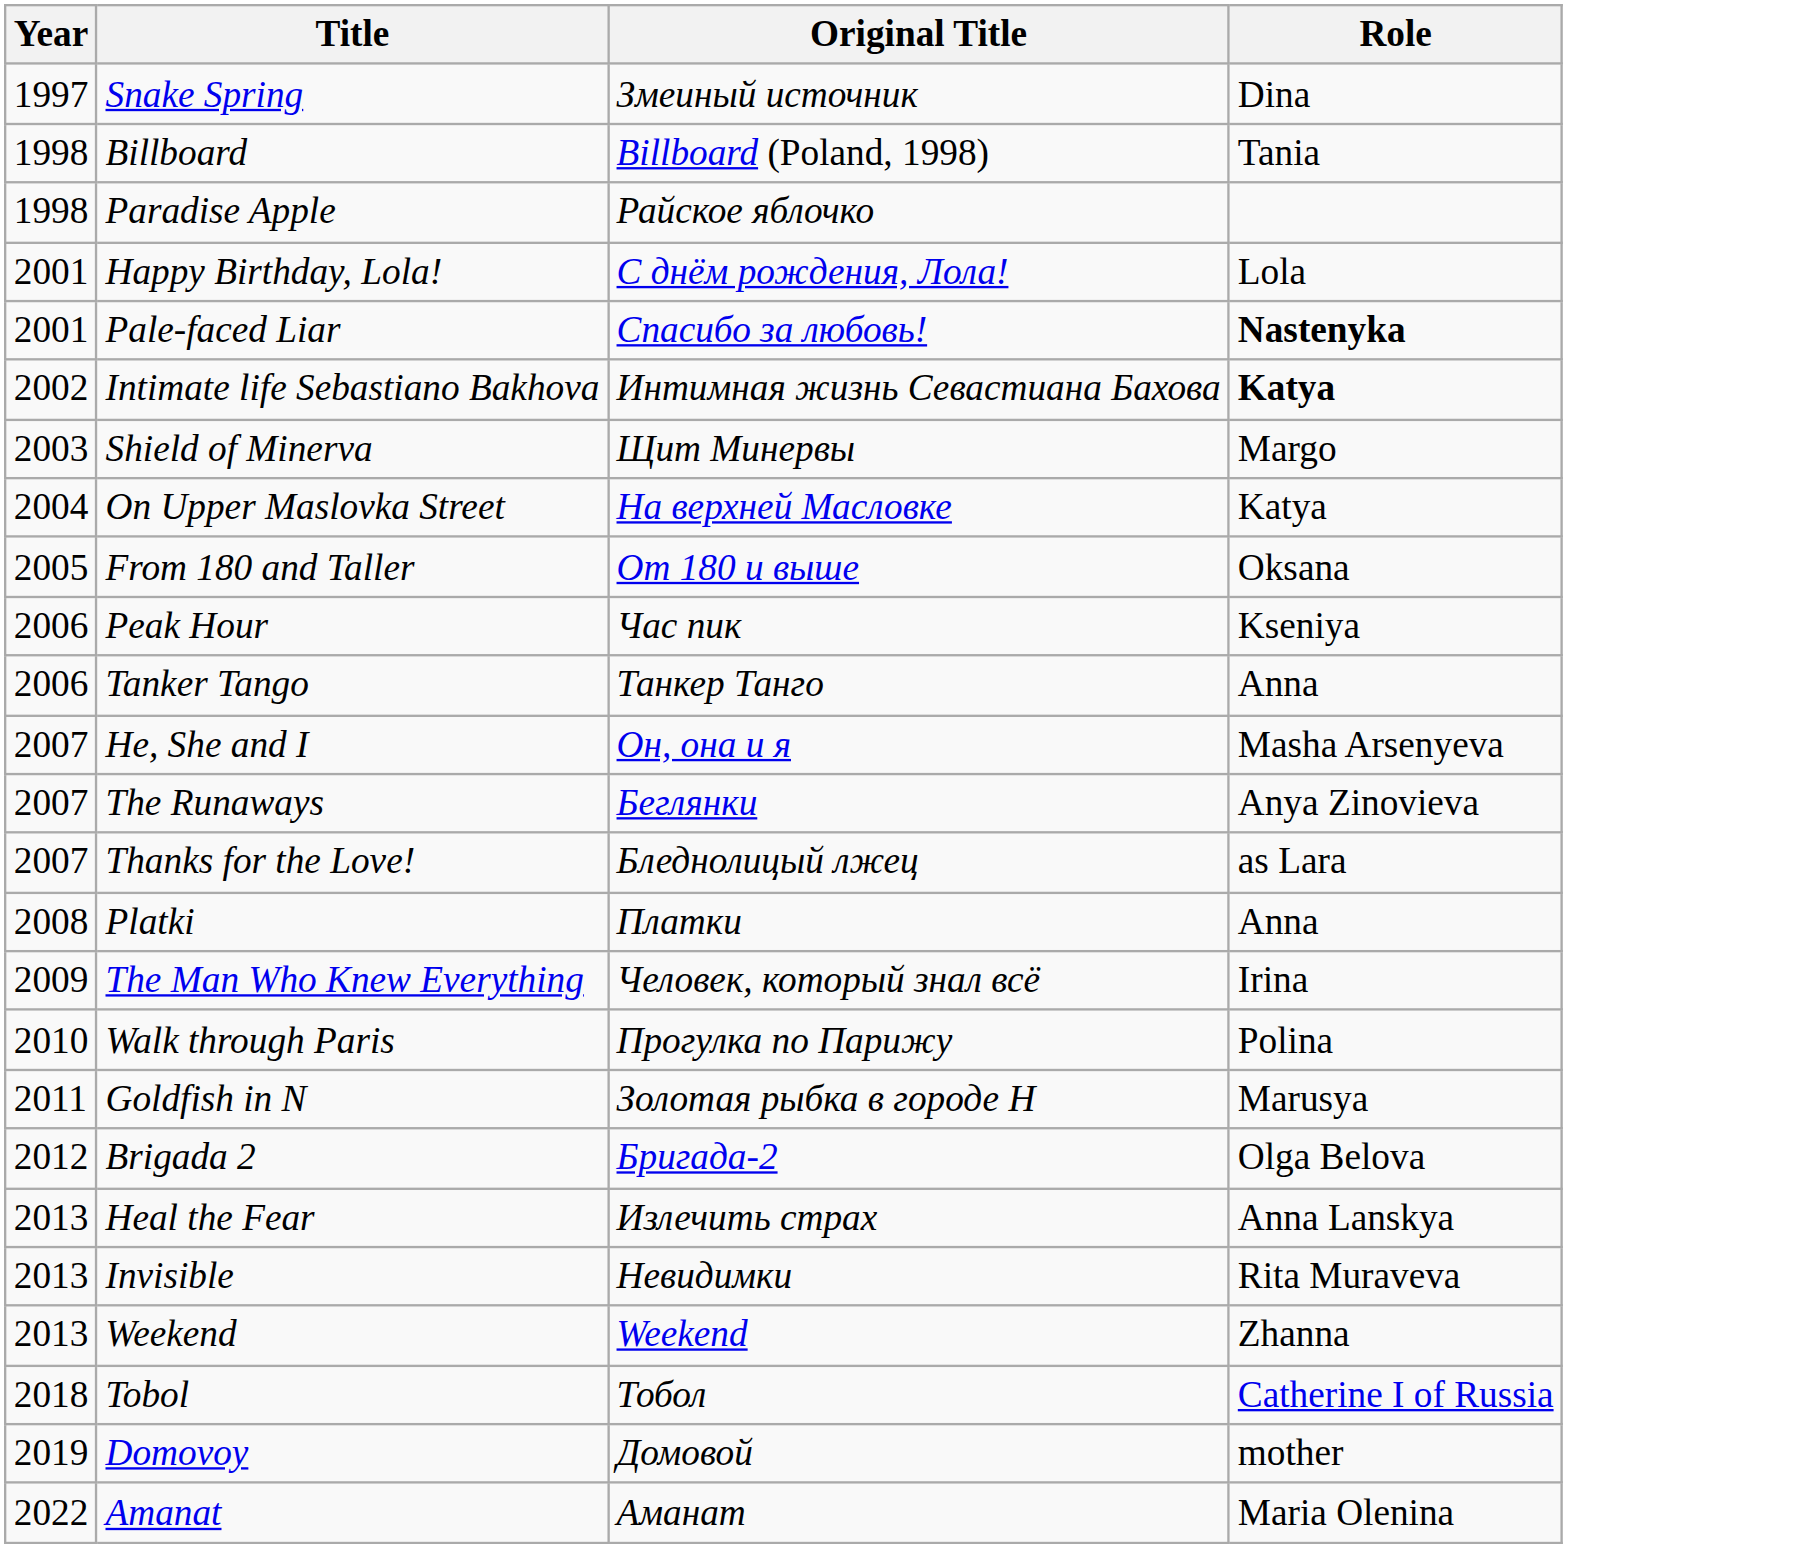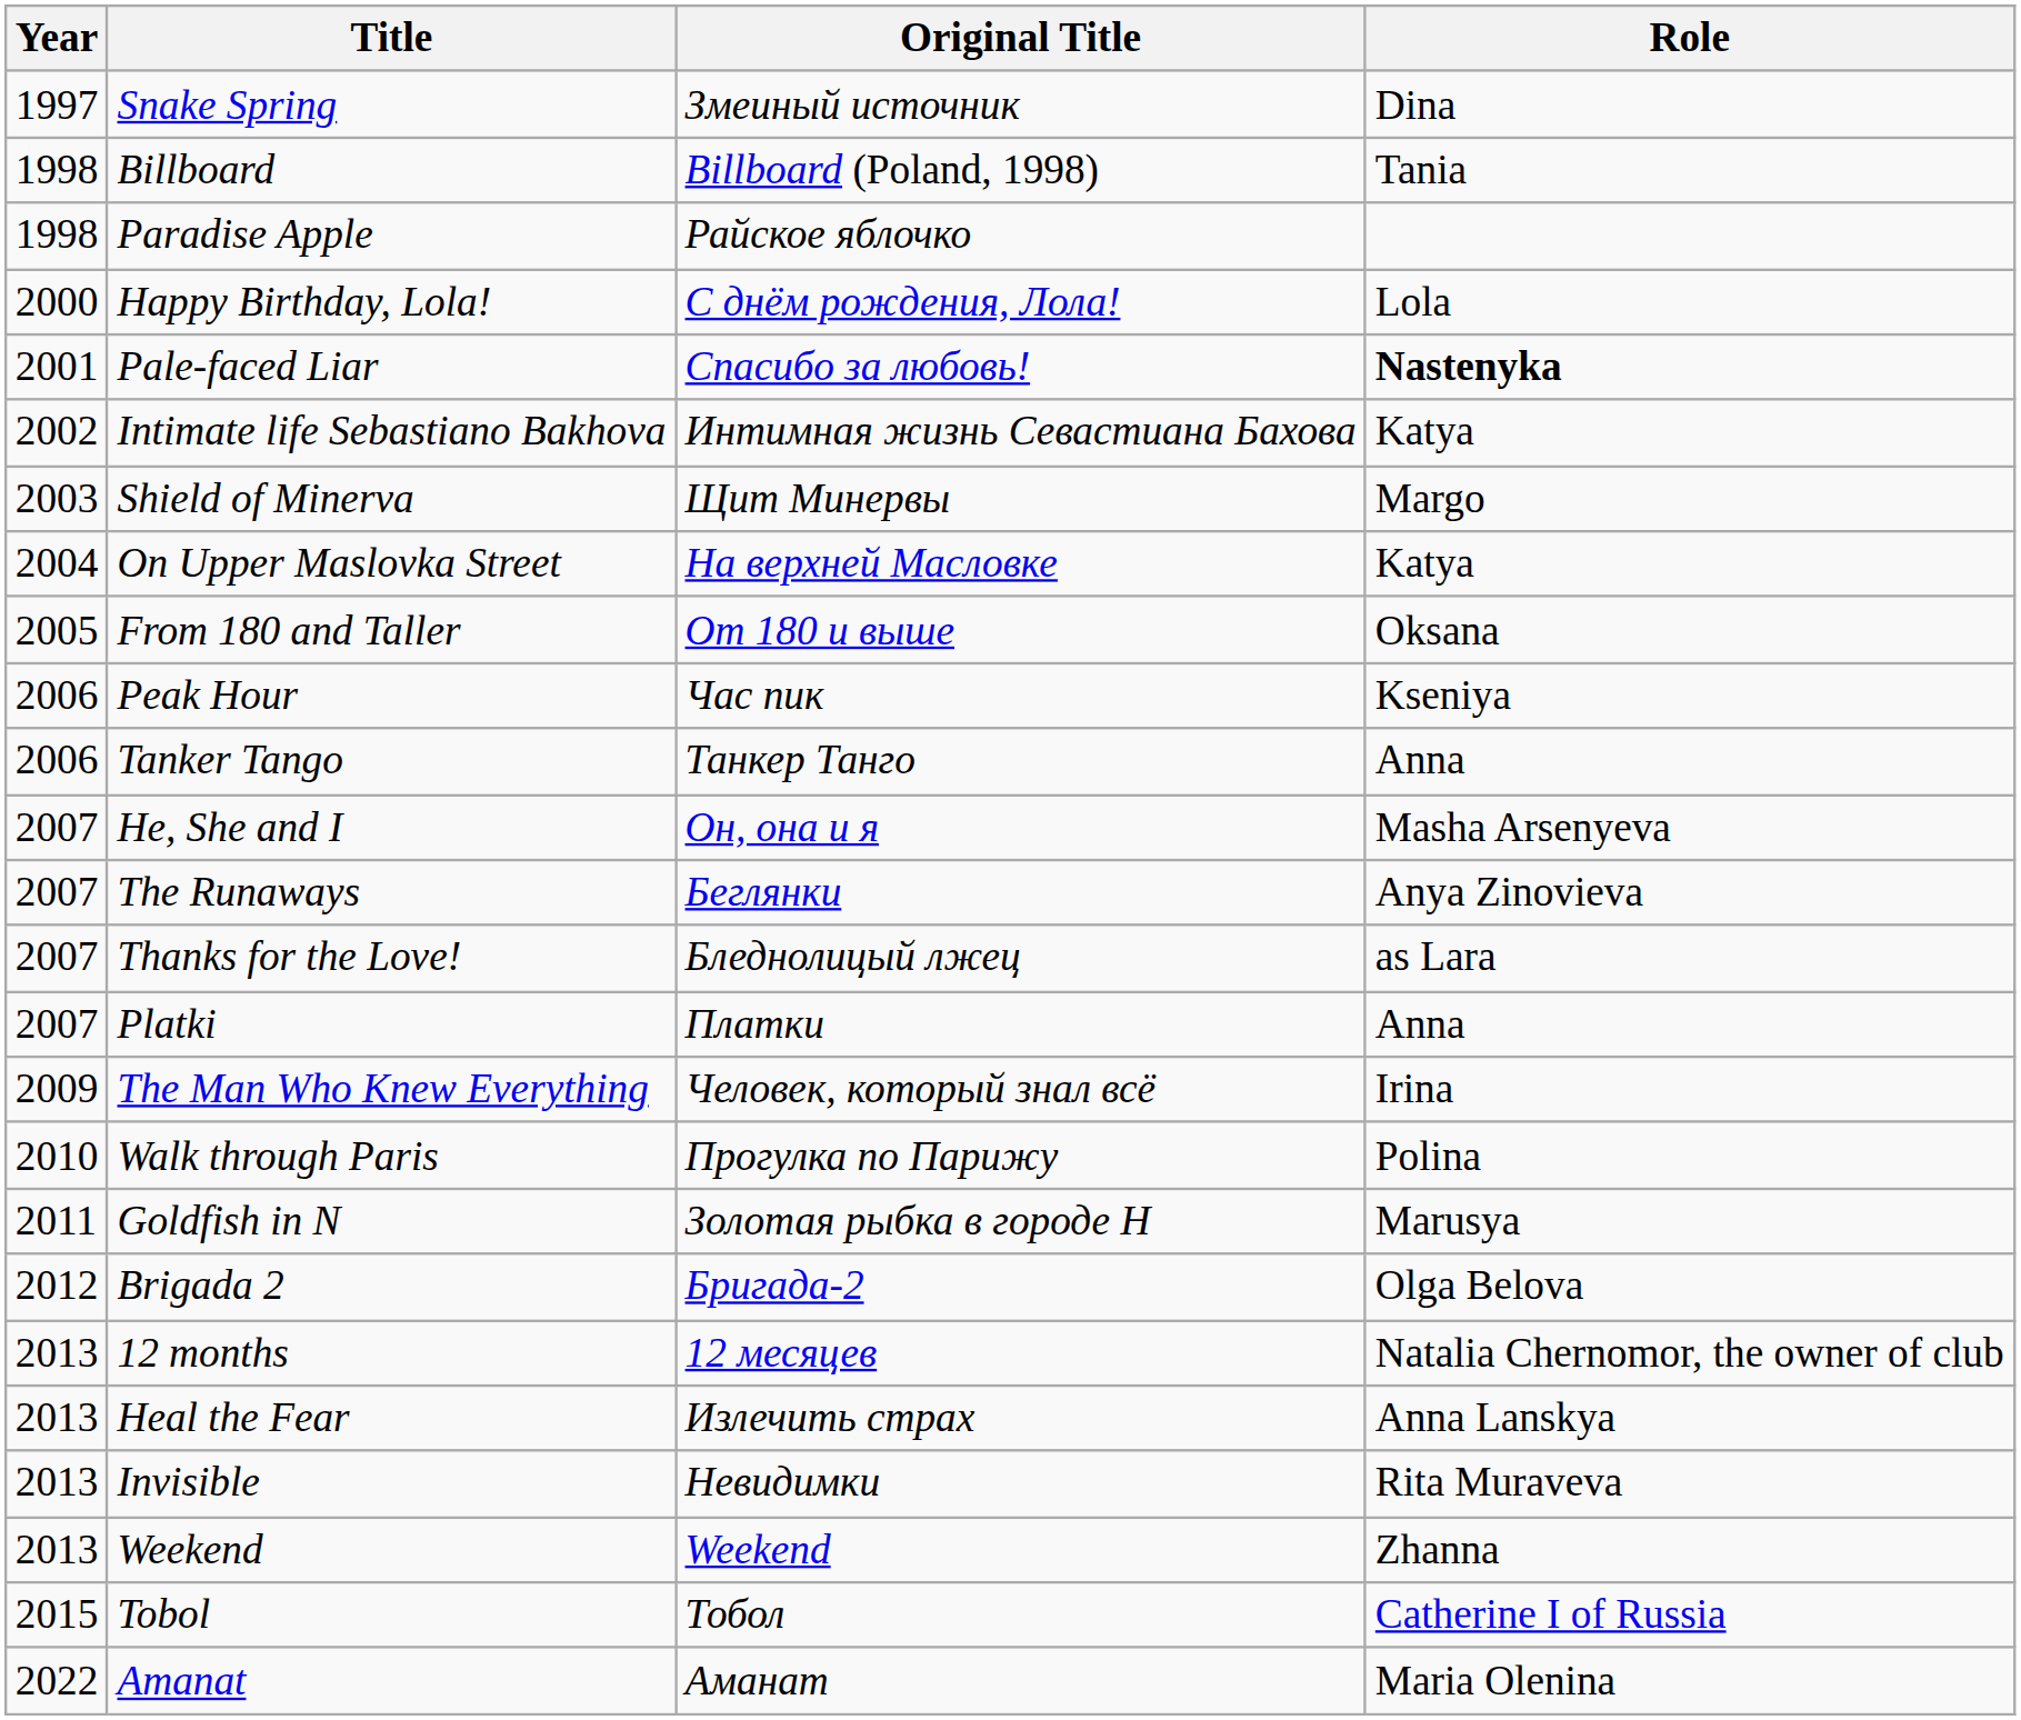 <table class="wikitable sortable">
 <tr>
 <th>Year</th>
 <th>Title</th>
 <th>Original Title</th>
 <th>Role</th>
 </tr>
 <tr>
 <td>1997</td>
 <td><em><a href='#'>Snake Spring</a></em></td>
 <td><em>Змеиный источник</em></td>
 <td>Dina</td>
 </tr>
 <tr>
 <td>1998</td>
 <td><em>Billboard</em></td>
 <td><em><a href='#'>Billboard</a></em> (Poland, 1998)</td>
 <td>Tania</td>
 </tr>
 <tr>
 <td>1998</td>
 <td><em>Paradise Apple</em></td>
 <td><em>Райское яблочко</em></td>
 <td></td>
 </tr>
 <tr>
-<td>2001</td>
+<td>2000</td>
 <td><em>Happy Birthday, Lola!</em></td>
 <td><em><a href='#'>С днём рождения, Лола!</a></em></td>
 <td>Lola</td>
 </tr>
 <tr>
 <td>2001</td>
 <td><em>Pale-faced Liar</em></td>
 <td><em><a href='#'>Спасибо за любовь!</a></em></td>
 <td><strong>Nastenyka</strong></td>
 </tr>
 <tr>
 <td>2002</td>
 <td><em>Intimate life Sebastiano Bakhova</em></td>
 <td><em>Интимная жизнь Севастиана Бахова</em></td>
-<td><strong>Katya</strong></td>
+<td>Katya</td>
 </tr>
 <tr>
 <td>2003</td>
 <td><em>Shield of Minerva</em></td>
 <td><em>Щит Минервы</em></td>
 <td>Margo</td>
 </tr>
 <tr>
 <td>2004</td>
 <td><em>On Upper Maslovka Street</em></td>
 <td><em><a href='#'>На верхней Масловке</a></em></td>
 <td>Katya</td>
 </tr>
 <tr>
 <td>2005</td>
 <td><em>From 180 and Taller</em></td>
 <td><em><a href='#'>От 180 и выше</a></em></td>
 <td>Oksana</td>
 </tr>
 <tr>
 <td>2006</td>
 <td><em>Peak Hour</em></td>
 <td><em>Час пик</em></td>
 <td>Kseniya</td>
 </tr>
 <tr>
 <td>2006</td>
 <td><em>Tanker  Tango</em></td>
 <td><em>Танкер  Танго</em></td>
 <td>Anna</td>
 </tr>
 <tr>
 <td>2007</td>
 <td><em>He, She and I</em></td>
 <td><em><a href='#'>Он, она и я</a></em></td>
 <td>Masha Arsenyeva</td>
 </tr>
 <tr>
 <td>2007</td>
 <td><em>The Runaways</em></td>
 <td><em><a href='#'>Беглянки</a></em></td>
 <td>Anya Zinovieva</td>
 </tr>
 <tr>
 <td>2007</td>
 <td><em>Thanks for the Love!</em></td>
 <td><em>Бледнолицый лжец</em></td>
 <td>as Lara</td>
 </tr>
 <tr>
-<td>2008</td>
+<td>2007</td>
 <td><em>Platki</em></td>
 <td><em>Платки</em></td>
 <td>Anna</td>
 </tr>
 <tr>
 <td>2009</td>
 <td><em><a href='#'>The Man Who Knew Everything</a></em></td>
 <td><em>Человек, который знал всё</em></td>
 <td>Irina</td>
 </tr>
 <tr>
 <td>2010</td>
 <td><em>Walk through Paris</em></td>
 <td><em>Прогулка по Парижу</em></td>
 <td>Polina</td>
 </tr>
 <tr>
 <td>2011</td>
 <td><em>Goldfish in   N</em></td>
 <td><em>Золотая рыбка в городе Н</em></td>
 <td>Marusya</td>
 </tr>
 <tr>
 <td>2012</td>
 <td><em>Brigada 2</em></td>
 <td><em><a href='#'>Бригада-2</a></em></td>
 <td>Olga Belova</td>
 </tr>
 <tr>
 <td>2013</td>
+<td><em>12 months</em></td>
+<td><em><a href='#'>12 месяцев</a></em></td>
+<td>Natalia Chernomor, the owner of club</td>
+</tr>
+<tr>
+<td>2013</td>
 <td><em>Heal the Fear</em></td>
 <td><em>Излечить страх</em></td>
 <td>Anna Lanskya</td>
 </tr>
 <tr>
 <td>2013</td>
 <td><em>Invisible</em></td>
 <td><em>Невидимки</em></td>
 <td>Rita Muraveva</td>
 </tr>
 <tr>
 <td>2013</td>
 <td><em>Weekend</em></td>
 <td><em><a href='#'>Weekend</a></em></td>
 <td>Zhanna</td>
 </tr>
 <tr>
-<td>2018</td>
+<td>2015</td>
 <td><em>Tobol</em></td>
 <td><em>Тобол</em></td>
 <td><a href='#'>Catherine I of Russia</a></td>
-</tr>
-<tr>
-<td>2019</td>
-<td><em><a href='#'>Domovoy</a></em></td>
-<td><em>Домовой</em></td>
-<td>mother</td>
 </tr>
 <tr>
 <td>2022</td>
 <td><em><a href='#'>Amanat</a></em></td>
 <td><em>Аманат</em></td>
 <td>Maria Olenina</td>
 </tr>
 </table>
